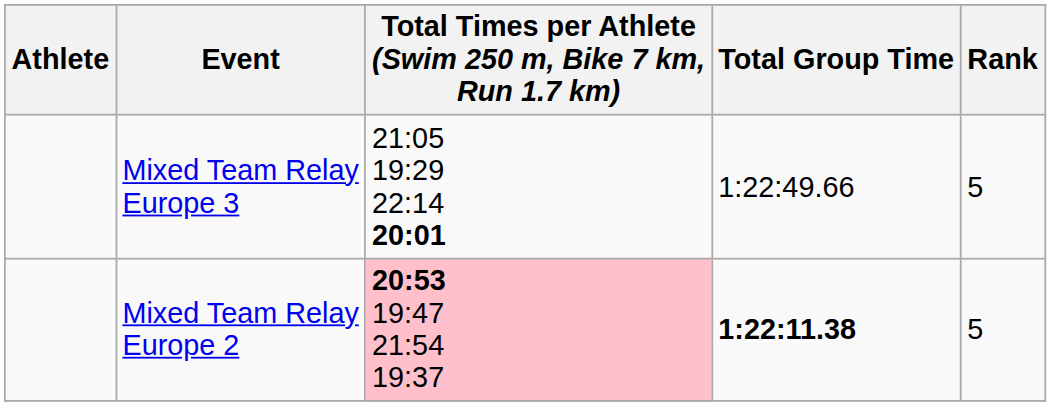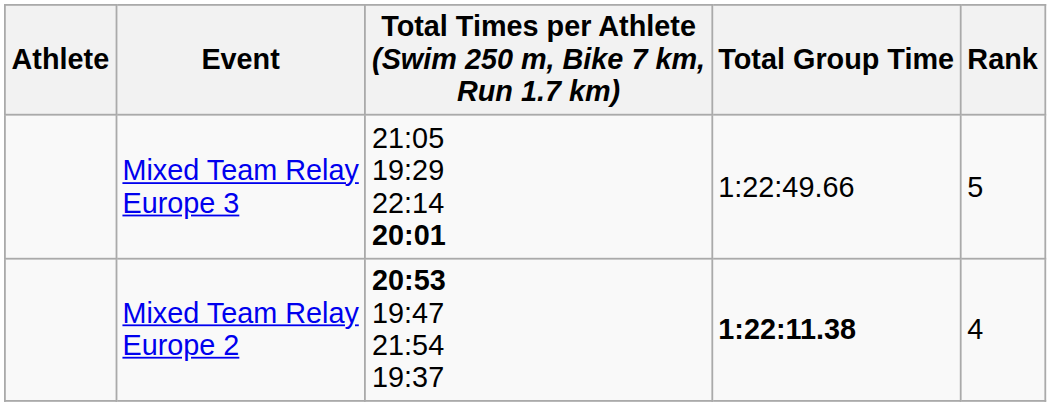 <table class="wikitable" border="1">
 <tr>
 <th>Athlete</th>
 <th>Event</th>
 <th>Total Times per Athlete <br> <em>(Swim 250 m, Bike 7 km, <br> Run 1.7 km)</th>
 <th>Total Group Time</th>
 <th>Rank</th>
 </tr>
 <tr>
 <td><br><br><br><strong></strong></td>
 <td><a href='#'>Mixed Team Relay <br> Europe 3</a></td>
 <td>21:05<br>19:29<br>22:14<br><strong>20:01</strong></td>
 <td>1:22:49.66</td>
 <td>5</td>
 </tr>
 <tr>
 <td><strong></strong><br><br><br></td>
 <td><a href='#'>Mixed Team Relay <br> Europe 2</a></td>
-<td style="background: pink;"><strong>20:53</strong><br>19:47<br>21:54<br>19:37</td>
+<td><strong>20:53</strong><br>19:47<br>21:54<br>19:37</td>
 <td><strong>1:22:11.38</strong></td>
-<td>5</td>
+<td>4</td>
 </tr>
 </table>
